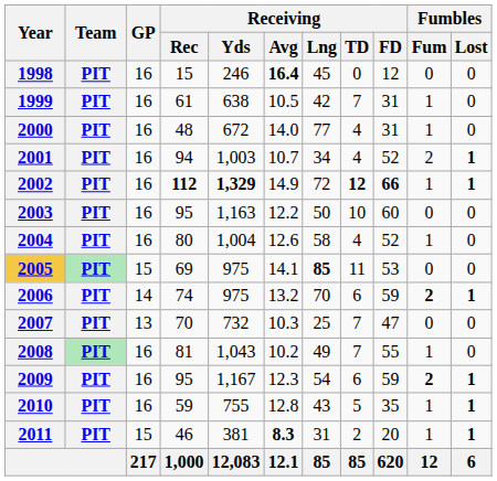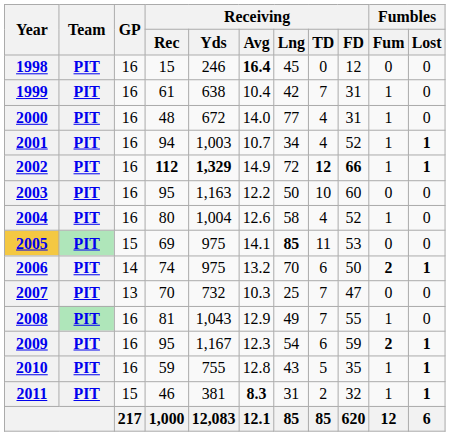 <table class= "wikitable" style="text-align:center;">
 <tr>
 <th rowspan="2">Year</th>
 <th rowspan="2">Team</th>
 <th rowspan="2">GP</th>
 <th colspan="6">Receiving</th>
 <th colspan="2">Fumbles</th>
 </tr>
 <tr>
 <th>Rec</th>
 <th>Yds</th>
 <th>Avg</th>
 <th>Lng</th>
 <th>TD</th>
 <th>FD</th>
 <th>Fum</th>
 <th>Lost</th>
 </tr>
 <tr>
 <th><a href='#'>1998</a></th>
 <th><a href='#'>PIT</a></th>
 <td>16</td>
 <td>15</td>
 <td>246</td>
 <td><strong>16.4</strong></td>
 <td>45</td>
 <td>0</td>
 <td>12</td>
 <td>0</td>
 <td>0</td>
 </tr>
 <tr>
 <th><a href='#'>1999</a></th>
 <th><a href='#'>PIT</a></th>
 <td>16</td>
 <td>61</td>
 <td>638</td>
-<td>10.5</td>
+<td>10.4</td>
 <td>42</td>
 <td>7</td>
 <td>31</td>
 <td>1</td>
 <td>0</td>
 </tr>
 <tr>
 <th><a href='#'>2000</a></th>
 <th><a href='#'>PIT</a></th>
 <td>16</td>
 <td>48</td>
 <td>672</td>
 <td>14.0</td>
 <td>77</td>
 <td>4</td>
 <td>31</td>
 <td>1</td>
 <td>0</td>
 </tr>
 <tr>
 <th><a href='#'>2001</a></th>
 <th><a href='#'>PIT</a></th>
 <td>16</td>
 <td>94</td>
 <td>1,003</td>
 <td>10.7</td>
 <td>34</td>
 <td>4</td>
 <td>52</td>
-<td>2</td>
+<td>1</td>
 <td><strong>1</strong></td>
 </tr>
 <tr>
 <th><a href='#'>2002</a></th>
 <th><a href='#'>PIT</a></th>
 <td>16</td>
 <td><strong>112</strong></td>
 <td><strong>1,329</strong></td>
 <td>14.9</td>
 <td>72</td>
 <td><strong>12</strong></td>
 <td><strong>66</strong></td>
 <td>1</td>
 <td><strong>1</strong></td>
 </tr>
 <tr>
 <th><a href='#'>2003</a></th>
 <th><a href='#'>PIT</a></th>
 <td>16</td>
 <td>95</td>
 <td>1,163</td>
 <td>12.2</td>
 <td>50</td>
 <td>10</td>
 <td>60</td>
 <td>0</td>
 <td>0</td>
 </tr>
 <tr>
 <th><a href='#'>2004</a></th>
 <th><a href='#'>PIT</a></th>
 <td>16</td>
 <td>80</td>
 <td>1,004</td>
 <td>12.6</td>
 <td>58</td>
 <td>4</td>
 <td>52</td>
 <td>1</td>
 <td>0</td>
 </tr>
 <tr>
 <th style="background:#f4c842; width:3em;"><a href='#'>2005</a></th>
 <th style="background:#afe6ba; width:3em;"><a href='#'>PIT</a></th>
 <td>15</td>
 <td>69</td>
 <td>975</td>
 <td>14.1</td>
 <td><strong>85</strong></td>
 <td>11</td>
 <td>53</td>
 <td>0</td>
 <td>0</td>
 </tr>
 <tr>
 <th><a href='#'>2006</a></th>
 <th><a href='#'>PIT</a></th>
 <td>14</td>
 <td>74</td>
 <td>975</td>
 <td>13.2</td>
 <td>70</td>
 <td>6</td>
-<td>59</td>
+<td>50</td>
 <td><strong>2</strong></td>
 <td><strong>1</strong></td>
 </tr>
 <tr>
 <th><a href='#'>2007</a></th>
 <th><a href='#'>PIT</a></th>
 <td>13</td>
 <td>70</td>
 <td>732</td>
 <td>10.3</td>
 <td>25</td>
 <td>7</td>
 <td>47</td>
 <td>0</td>
 <td>0</td>
 </tr>
 <tr>
 <th><a href='#'>2008</a></th>
 <th style="background:#afe6ba; width:3em;"><a href='#'>PIT</a></th>
 <td>16</td>
 <td>81</td>
 <td>1,043</td>
-<td>10.2</td>
+<td>12.9</td>
 <td>49</td>
 <td>7</td>
 <td>55</td>
 <td>1</td>
 <td>0</td>
 </tr>
 <tr>
 <th><a href='#'>2009</a></th>
 <th><a href='#'>PIT</a></th>
 <td>16</td>
 <td>95</td>
 <td>1,167</td>
 <td>12.3</td>
 <td>54</td>
 <td>6</td>
 <td>59</td>
 <td><strong>2</strong></td>
 <td><strong>1</strong></td>
 </tr>
 <tr>
 <th><a href='#'>2010</a></th>
 <th><a href='#'>PIT</a></th>
 <td>16</td>
 <td>59</td>
 <td>755</td>
 <td>12.8</td>
 <td>43</td>
 <td>5</td>
 <td>35</td>
 <td>1</td>
 <td><strong>1</strong></td>
 </tr>
 <tr>
 <th><a href='#'>2011</a></th>
 <th><a href='#'>PIT</a></th>
 <td>15</td>
 <td>46</td>
 <td>381</td>
 <td><strong>8.3</strong></td>
 <td>31</td>
 <td>2</td>
-<td>20</td>
+<td>32</td>
 <td>1</td>
 <td><strong>1</strong></td>
 </tr>
 <tr>
 <th colspan="2"></th>
 <th>217</th>
 <th>1,000</th>
 <th>12,083</th>
 <th>12.1</th>
 <th>85</th>
 <th>85</th>
 <th>620</th>
 <th>12</th>
 <th>6</th>
 </tr>
 </table>
